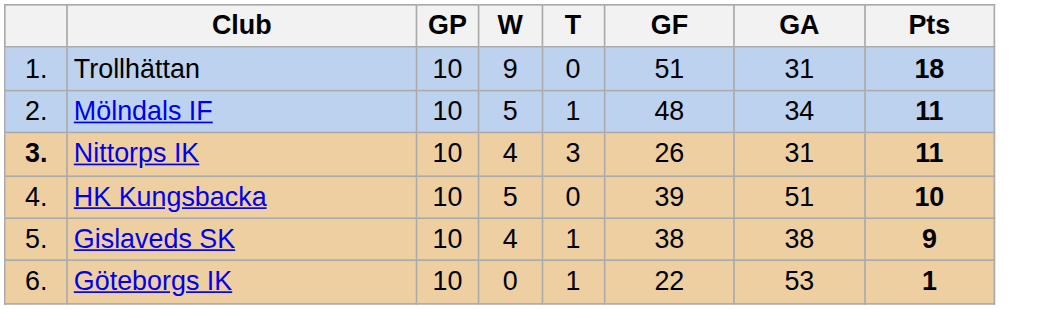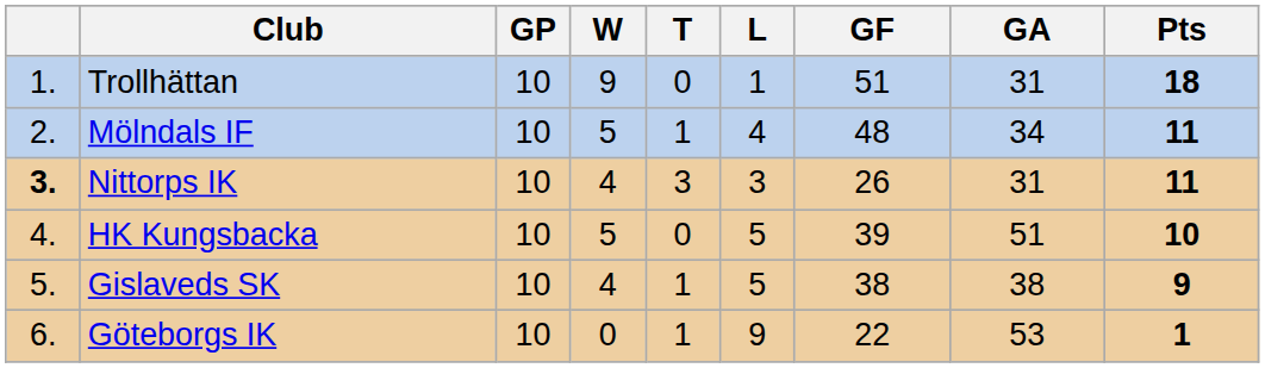 <table class="wikitable">
 <tr>
 <th width="30"></th>
 <th width="200">Club</th>
 <th width="30">GP</th>
 <th width="30">W</th>
 <th width="30">T</th>
+<th width="30">L</th>
 <th width="70">GF</th>
 <th width="70">GA</th>
 <th width="70">Pts</th>
 </tr>
 <tr bgcolor="#BCD2EE" align="center">
 <td>1.</td>
 <td align="left">Trollhättan</td>
 <td>10</td>
 <td>9</td>
 <td>0</td>
+<td>1</td>
 <td>51</td>
 <td>31</td>
 <td><strong>18</strong></td>
 </tr>
 <tr bgcolor="#BCD2EE" align="center">
 <td>2.</td>
 <td align="left"><a href='#'>Mölndals IF</a></td>
 <td>10</td>
 <td>5</td>
 <td>1</td>
+<td>4</td>
 <td>48</td>
 <td>34</td>
 <td><strong>11</strong></td>
 </tr>
 <tr bgcolor="#EECFA1" align="center">
 <td><strong>3.</strong></td>
 <td align="left"><a href='#'>Nittorps IK</a></td>
 <td>10</td>
 <td>4</td>
+<td>3</td>
 <td>3</td>
 <td>26</td>
 <td>31</td>
 <td><strong>11</strong></td>
 </tr>
 <tr bgcolor="#EECFA1" align="center">
 <td>4.</td>
 <td align="left"><a href='#'>HK Kungsbacka</a></td>
 <td>10</td>
 <td>5</td>
 <td>0</td>
+<td>5</td>
 <td>39</td>
 <td>51</td>
 <td><strong>10</strong></td>
 </tr>
 <tr bgcolor="#EECFA1" align="center">
 <td>5.</td>
 <td align="left"><a href='#'>Gislaveds SK</a></td>
 <td>10</td>
 <td>4</td>
 <td>1</td>
+<td>5</td>
 <td>38</td>
 <td>38</td>
 <td><strong>9</strong></td>
 </tr>
 <tr bgcolor="#EECFA1" align="center">
 <td>6.</td>
 <td align="left"><a href='#'>Göteborgs IK</a></td>
 <td>10</td>
 <td>0</td>
 <td>1</td>
+<td>9</td>
 <td>22</td>
 <td>53</td>
 <td><strong>1</strong></td>
 </tr>
 </table>
